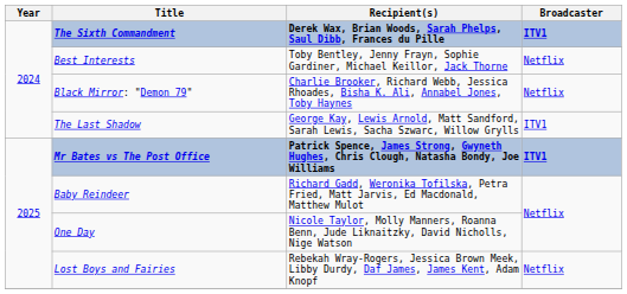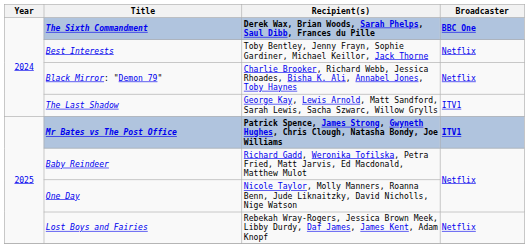 <table class="wikitable" width="95%">
 <tr>
 <th width=5%>Year</th>
 <th width=25%>Title</th>
 <th width=25%><strong>Recipient(s)</strong></th>
 <th width=10%>Broadcaster</th>
 </tr>
 <tr>
 <td rowspan="4" style="text-align:center;"><a href='#'>2024</a><br></td>
 <td style="background:#B0C4DE;"><strong><em><a href='#'>The Sixth Commandment</a></em></strong></td>
 <td style="background:#B0C4DE;"><strong>Derek Wax, Brian Woods, <a href='#'>Sarah Phelps</a>, <a href='#'>Saul Dibb</a>, Frances du Pille</strong></td>
-<td style="background:#B0C4DE;"><strong><a href='#'>ITV1</a></strong></td>
+<td style="background:#B0C4DE;"><strong><a href='#'>BBC One</a></strong></td>
 </tr>
 <tr>
 <td><em><a href='#'>Best Interests</a></em></td>
 <td>Toby Bentley, Jenny Frayn, Sophie Gardiner, Michael Keillor, <a href='#'>Jack Thorne</a></td>
 <td><a href='#'>Netflix</a></td>
 </tr>
 <tr>
 <td><em><a href='#'>Black Mirror</a></em>: "<a href='#'>Demon 79</a>"</td>
 <td><a href='#'>Charlie Brooker</a>, Richard Webb, Jessica Rhoades, <a href='#'>Bisha K. Ali</a>, <a href='#'>Annabel Jones</a>, <a href='#'>Toby Haynes</a></td>
 <td><a href='#'>Netflix</a></td>
 </tr>
 <tr>
 <td><em><a href='#'>The Last Shadow</a></em></td>
 <td><a href='#'>George Kay</a>, <a href='#'>Lewis Arnold</a>, Matt Sandford, Sarah Lewis, Sacha Szwarc, Willow Grylls</td>
 <td><a href='#'>ITV1</a></td>
 </tr>
 <tr>
 <td rowspan="4" style="text-align:center;"><a href='#'>2025</a><br></td>
 <td style="background:#B0C4DE;"><strong><em><a href='#'>Mr Bates vs The Post Office</a></em></strong></td>
 <td style="background:#B0C4DE;"><strong>Patrick Spence, <a href='#'>James Strong</a>, <a href='#'>Gwyneth Hughes</a>, Chris Clough, Natasha Bondy, Joe Williams</strong></td>
 <td style="background:#B0C4DE;"><strong><a href='#'>ITV1</a></strong></td>
 </tr>
 <tr>
 <td><em><a href='#'>Baby Reindeer</a></em></td>
 <td><a href='#'>Richard Gadd</a>, <a href='#'>Weronika Tofilska</a>, Petra Fried, Matt Jarvis, Ed Macdonald, Matthew Mulot</td>
 <td rowspan="2"><a href='#'>Netflix</a></td>
 </tr>
 <tr>
 <td><em><a href='#'>One Day</a></em></td>
 <td><a href='#'>Nicole Taylor</a>, Molly Manners, Roanna Benn, Jude Liknaitzky, David Nicholls, Nige Watson</td>
 </tr>
 <tr>
 <td><em><a href='#'>Lost Boys and Fairies</a></em></td>
 <td>Rebekah Wray-Rogers, Jessica Brown Meek, Libby Durdy, <a href='#'>Daf James</a>, <a href='#'>James Kent</a>, Adam Knopf</td>
 <td><a href='#'>Netflix</a></td>
 </tr>
 <tr>
 </tr>
 </table>
